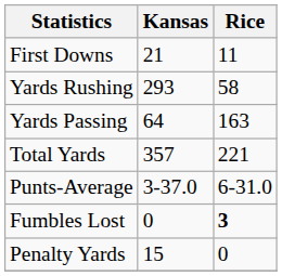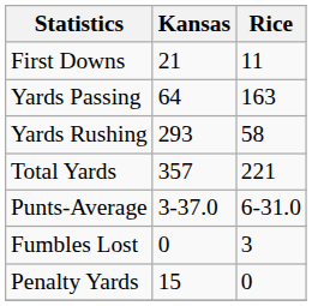 <table class="wikitable">
 <tr>
 <th>Statistics</th>
 <th>Kansas</th>
 <th>Rice</th>
 </tr>
 <tr>
 <td>First Downs</td>
 <td>21</td>
 <td>11</td>
 </tr>
 <tr>
+<td>Yards Passing</td>
+<td>64</td>
+<td>163</td>
+</tr>
+<tr>
 <td>Yards Rushing</td>
 <td>293</td>
 <td>58</td>
-</tr>
-<tr>
-<td>Yards Passing</td>
-<td>64</td>
-<td>163</td>
 </tr>
 <tr>
 <td>Total Yards</td>
 <td>357</td>
 <td>221</td>
 </tr>
 <tr>
 <td>Punts-Average</td>
 <td>3-37.0</td>
 <td>6-31.0</td>
 </tr>
 <tr>
 <td>Fumbles Lost</td>
 <td>0</td>
-<td><strong>3</strong></td>
+<td>3</td>
 </tr>
 <tr>
 <td>Penalty Yards</td>
 <td>15</td>
 <td>0</td>
 </tr>
 <tr>
 </tr>
 </table>
